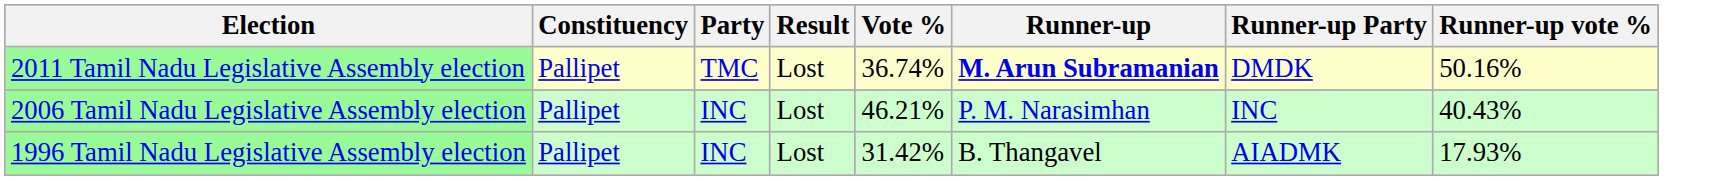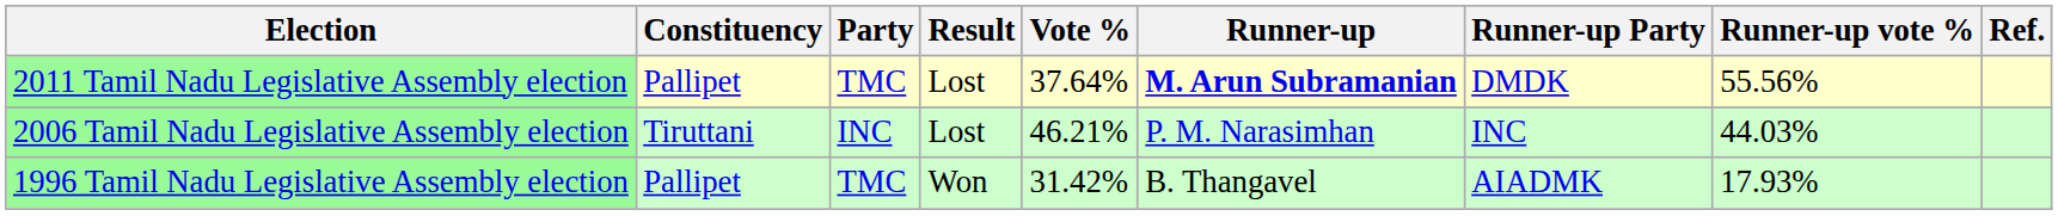 <table class="wikitable">
 <tr>
 <th>Election</th>
 <th>Constituency</th>
 <th>Party</th>
 <th>Result</th>
 <th>Vote %</th>
 <th>Runner-up</th>
 <th>Runner-up Party</th>
 <th>Runner-up vote %</th>
+<th>Ref.</th>
 </tr>
 <tr style="background:#ffc;">
 <td bgcolor=#98FB98><a href='#'>2011 Tamil Nadu Legislative Assembly election</a></td>
 <td><a href='#'>Pallipet</a></td>
 <td><a href='#'>TMC</a></td>
 <td>Lost</td>
-<td>36.74%</td>
+<td>37.64%</td>
 <td><strong><a href='#'>M. Arun Subramanian</a></strong></td>
 <td><a href='#'>DMDK</a></td>
-<td>50.16%</td>
+<td>55.56%</td>
+<td></td>
 </tr>
 <tr style="background:#cfc;">
 <td bgcolor=#98FB98><a href='#'>2006 Tamil Nadu Legislative Assembly election</a></td>
-<td><a href='#'>Pallipet</a></td>
+<td><a href='#'>Tiruttani</a></td>
 <td><a href='#'>INC</a></td>
 <td>Lost</td>
 <td>46.21%</td>
 <td><a href='#'>P. M. Narasimhan</a></td>
 <td><a href='#'>INC</a></td>
-<td>40.43%</td>
+<td>44.03%</td>
+<td></td>
 </tr>
 <tr style="background:#cfc;">
 <td bgcolor=#98FB98><a href='#'>1996 Tamil Nadu Legislative Assembly election</a></td>
 <td><a href='#'>Pallipet</a></td>
-<td><a href='#'>INC</a></td>
-<td>Lost</td>
+<td><a href='#'>TMC</a></td>
+<td>Won</td>
 <td>31.42%</td>
 <td>B. Thangavel</td>
 <td><a href='#'>AIADMK</a></td>
 <td>17.93%</td>
+<td></td>
 </tr>
 </table>
